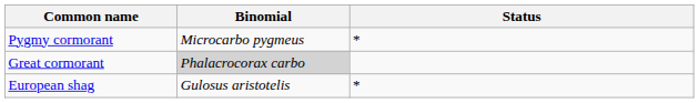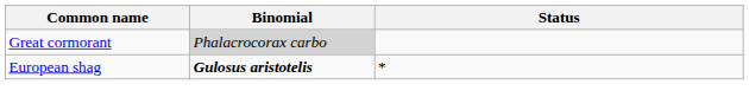 <table width=60% class="wikitable">
 <tr>
 <th width=15%>Common name</th>
 <th width=15%>Binomial</th>
 <th width=30%>Status</th>
-</tr>
-<tr>
-<td><a href='#'>Pygmy cormorant</a></td>
-<td><em>Microcarbo pygmeus</em></td>
-<td>*</td>
 </tr>
 <tr>
 <td><a href='#'>Great cormorant</a></td>
 <td style="background: lightgrey;"><em>Phalacrocorax carbo</em></td>
 <td></td>
 </tr>
 <tr>
 <td><a href='#'>European shag</a></td>
-<td><em>Gulosus aristotelis</em></td>
+<td><strong><em>Gulosus aristotelis</em></strong></td>
 <td>*</td>
 </tr>
 </table>
